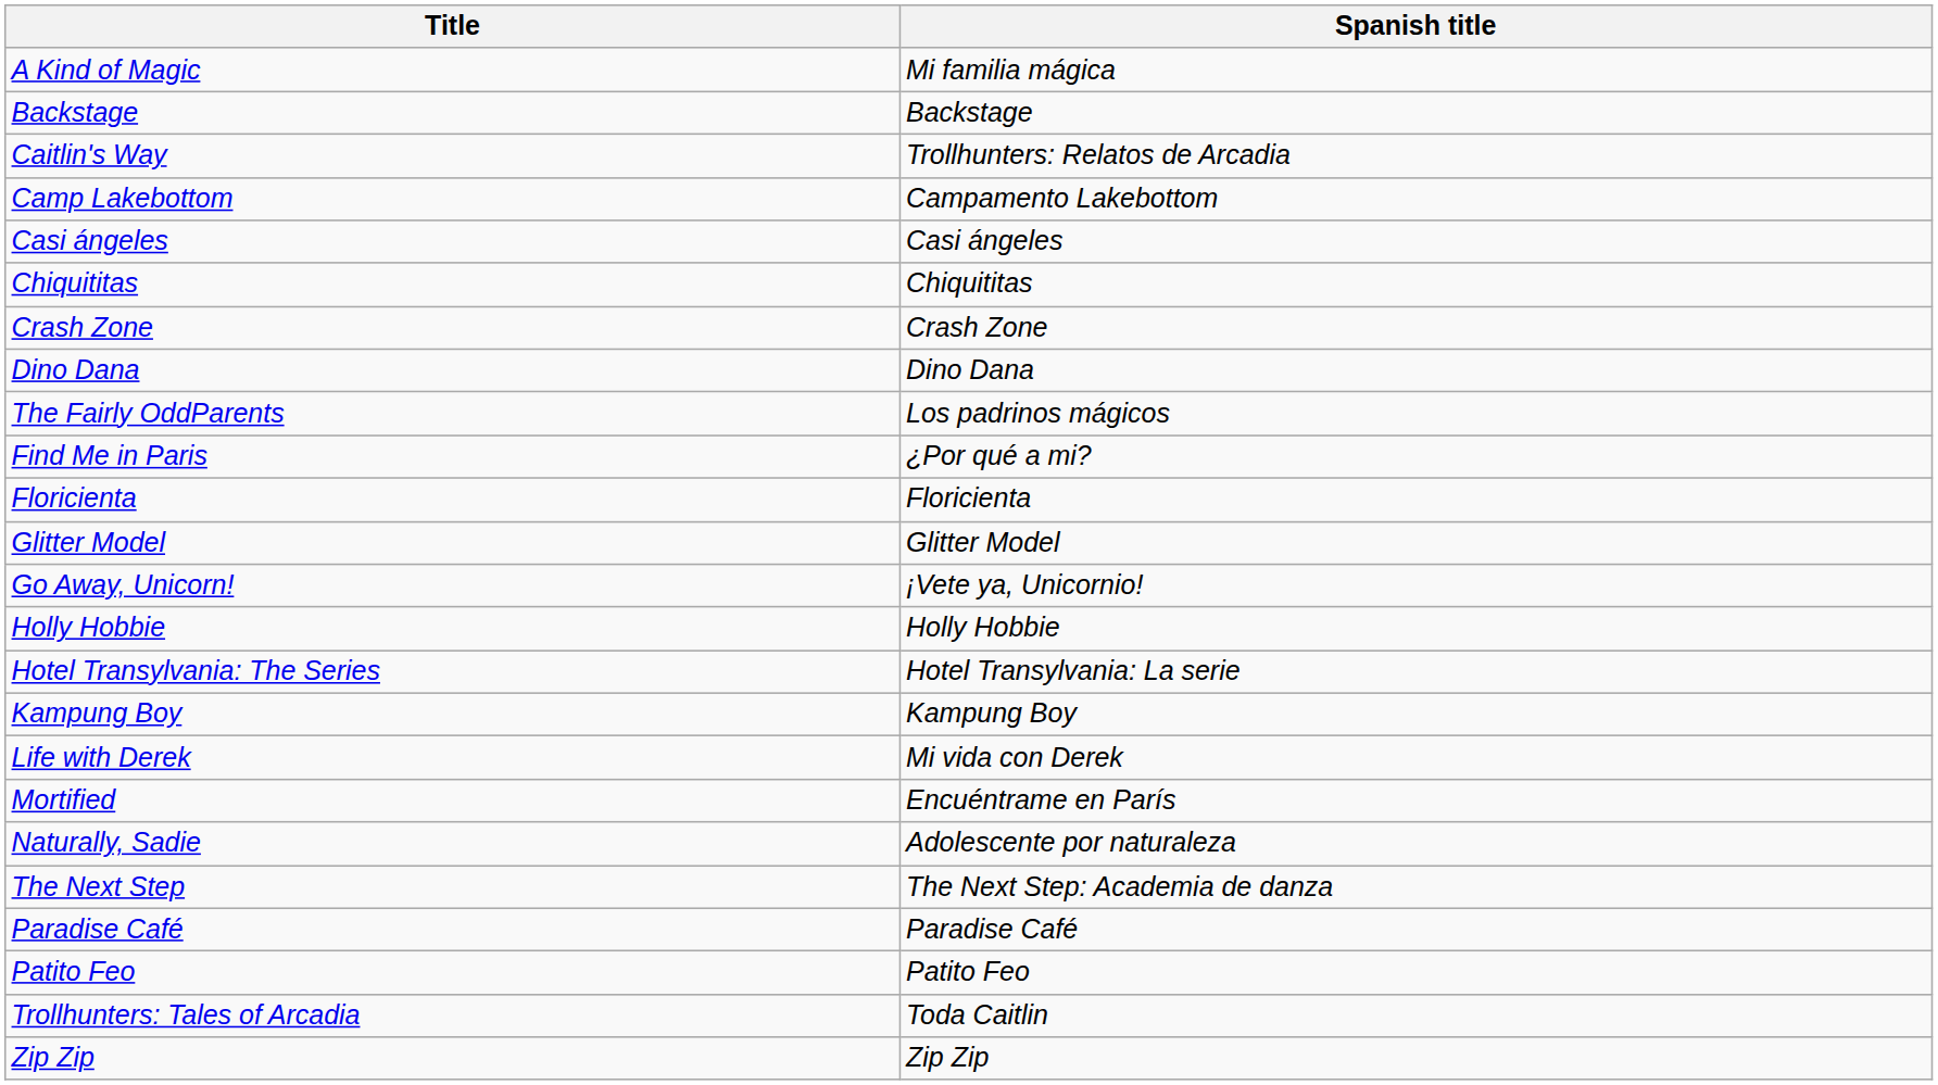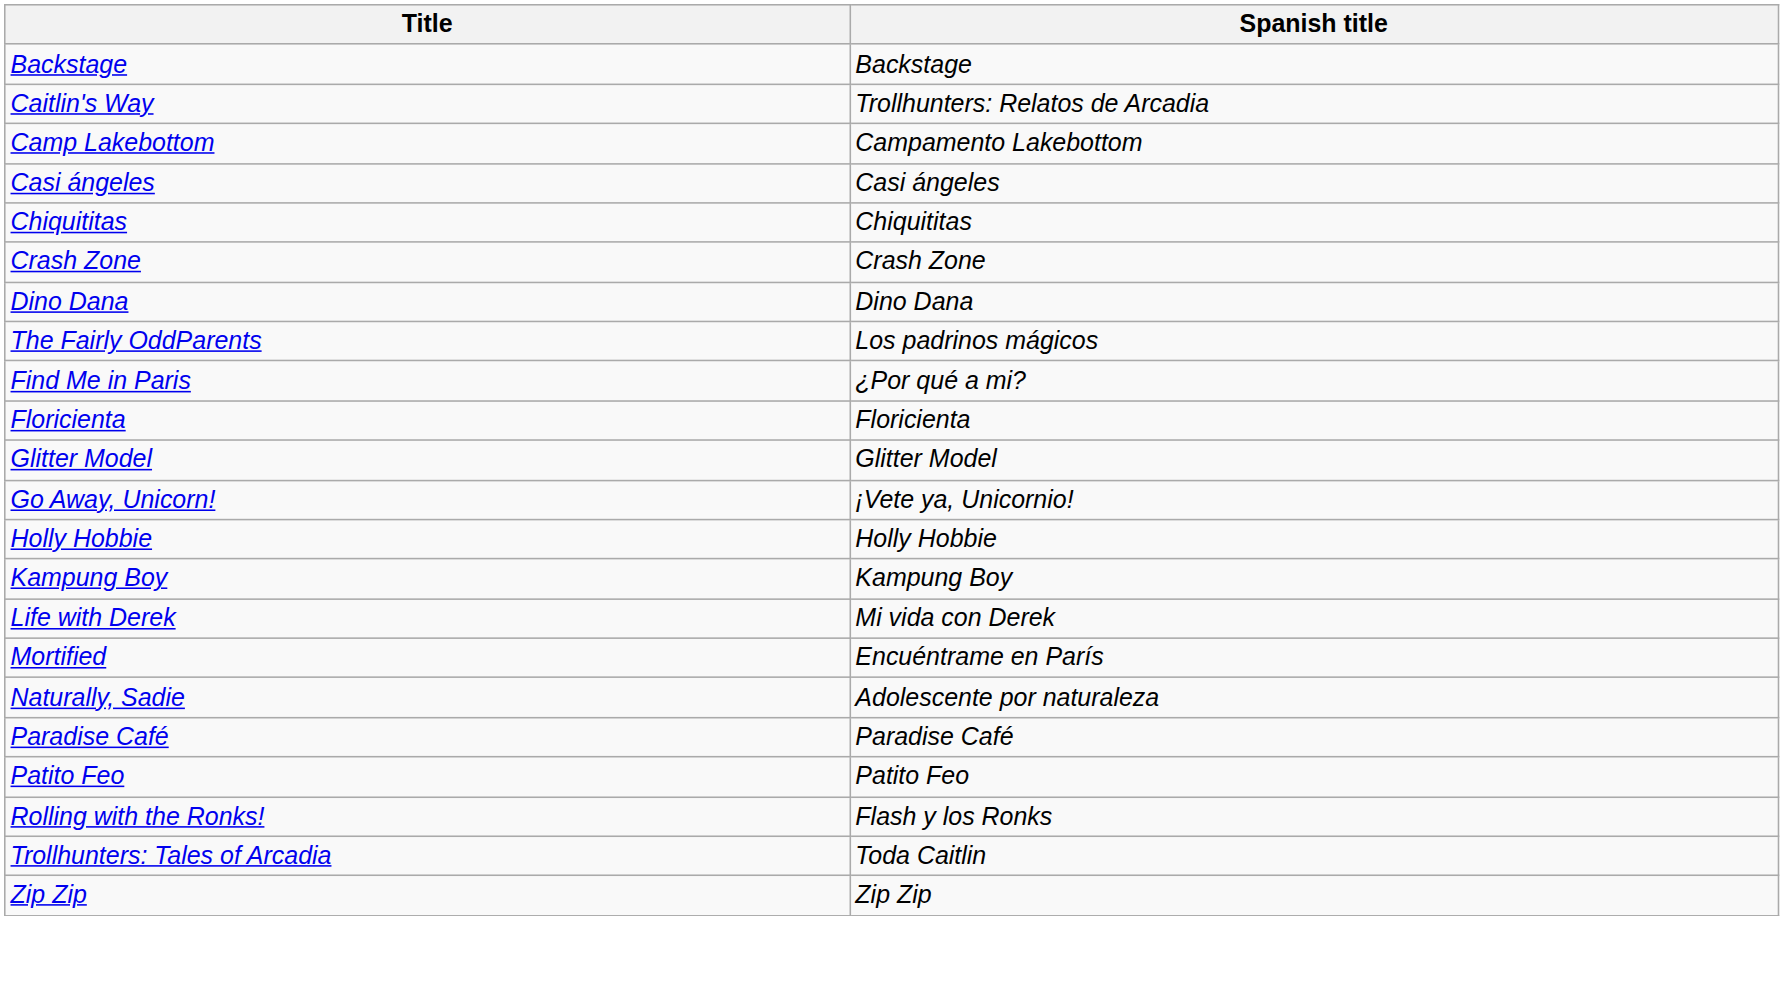 <table class="wikitable sortable plainrowheaders" style="width:90%;">
 <tr>
 <th scope="col">Title</th>
 <th scope="col">Spanish title</th>
-</tr>
-<tr>
-<td><em><a href='#'>A Kind of Magic</a></em></td>
-<td><em>Mi familia mágica</em></td>
 </tr>
 <tr>
 <td><em><a href='#'>Backstage</a></em></td>
 <td><em>Backstage</em></td>
 </tr>
 <tr>
 <td><em><a href='#'>Caitlin's Way</a></em></td>
 <td><em>Trollhunters: Relatos de Arcadia</em></td>
 </tr>
 <tr>
 <td><em><a href='#'>Camp Lakebottom</a></em></td>
 <td><em>Campamento Lakebottom</em></td>
 </tr>
 <tr>
 <td><em><a href='#'>Casi ángeles</a></em></td>
 <td><em>Casi ángeles</em></td>
 </tr>
 <tr>
 <td><em><a href='#'>Chiquititas</a></em></td>
 <td><em>Chiquititas</em></td>
 </tr>
 <tr>
 <td><em><a href='#'>Crash Zone</a></em></td>
 <td><em>Crash Zone</em></td>
 </tr>
 <tr>
 <td><em><a href='#'>Dino Dana</a></em></td>
 <td><em>Dino Dana</em></td>
 </tr>
 <tr>
 <td><em><a href='#'>The Fairly OddParents</a></em></td>
 <td><em>Los padrinos mágicos</em></td>
 </tr>
 <tr>
 <td><em><a href='#'>Find Me in Paris</a></em></td>
 <td><em>¿Por qué a mi?</em></td>
 </tr>
 <tr>
 <td><em><a href='#'>Floricienta</a></em></td>
 <td><em>Floricienta</em></td>
 </tr>
 <tr>
 <td><em><a href='#'>Glitter Model</a></em></td>
 <td><em>Glitter Model</em></td>
 </tr>
 <tr>
 <td><em><a href='#'>Go Away, Unicorn!</a></em></td>
 <td><em>¡Vete ya, Unicornio!</em></td>
 </tr>
 <tr>
 <td><em><a href='#'>Holly Hobbie</a></em></td>
 <td><em>Holly Hobbie</em></td>
 </tr>
 <tr>
-<td><em><a href='#'>Hotel Transylvania: The Series</a></em></td>
-<td><em>Hotel Transylvania: La serie</em></td>
-</tr>
-<tr>
 <td><em><a href='#'>Kampung Boy</a></em></td>
 <td><em>Kampung Boy</em></td>
 </tr>
 <tr>
 <td><em><a href='#'>Life with Derek</a></em></td>
 <td><em>Mi vida con Derek</em></td>
 </tr>
 <tr>
 <td><em><a href='#'>Mortified</a></em></td>
 <td><em>Encuéntrame en París</em></td>
 </tr>
 <tr>
 <td><em><a href='#'>Naturally, Sadie</a></em></td>
 <td><em>Adolescente por naturaleza</em></td>
 </tr>
 <tr>
-<td><em><a href='#'>The Next Step</a></em></td>
-<td><em>The Next Step: Academia de danza</em></td>
-</tr>
-<tr>
 <td><em><a href='#'>Paradise Café</a></em></td>
 <td><em>Paradise Café</em></td>
 </tr>
 <tr>
 <td><em><a href='#'>Patito Feo</a></em></td>
 <td><em>Patito Feo</em></td>
+</tr>
+<tr>
+<td><em><a href='#'>Rolling with the Ronks!</a></em></td>
+<td><em>Flash y los Ronks</em></td>
 </tr>
 <tr>
 <td><em><a href='#'>Trollhunters: Tales of Arcadia</a></em></td>
 <td><em>Toda Caitlin</em></td>
 </tr>
 <tr>
 <td><em><a href='#'>Zip Zip</a></em></td>
 <td><em>Zip Zip</em></td>
 </tr>
 </table>
